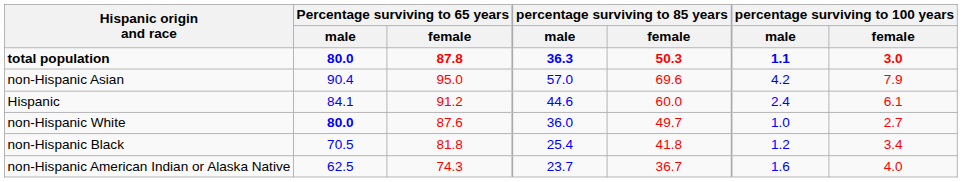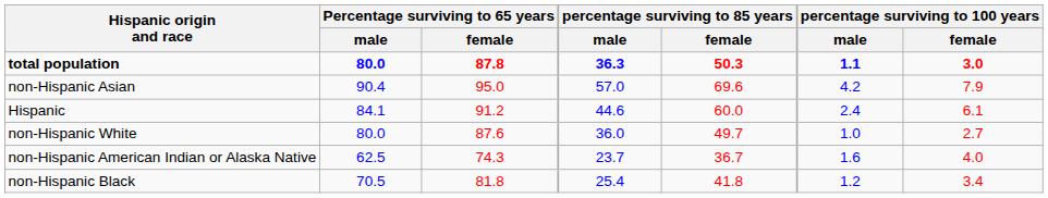 <table class="wikitable sortable mw-datatable" style="text-align:center;">
 <tr>
 <th rowspan=2 style="vertical-align:middle;">Hispanic origin<br>and race</th>
 <th colspan=2>Percentage surviving to 65 years</th>
 <th colspan=2 style="border-left-width:2px;">percentage surviving to 85 years</th>
 <th colspan=2 style="border-left-width:2px;">percentage surviving to 100 years</th>
 </tr>
 <tr>
 <th style="vertical-align:middle;">male</th>
 <th style="vertical-align:middle;">female</th>
 <th style="vertical-align:middle;border-left-width:2px;">male</th>
 <th style="vertical-align:middle;">female</th>
 <th style="vertical-align:middle;border-left-width:2px;">male</th>
 <th style="vertical-align:middle;">female</th>
 </tr>
 <tr>
 <td style="text-align:left;"><strong>total population</strong></td>
 <td style="color:blue;"><strong>80.0</strong></td>
 <td style="color:red;"><strong>87.8</strong></td>
 <td style="color:blue;border-left-width:2px;"><strong>36.3</strong></td>
 <td style="color:red;"><strong>50.3</strong></td>
 <td style="color:blue;border-left-width:2px;"><strong>1.1</strong></td>
 <td style="color:red;"><strong>3.0</strong></td>
 </tr>
 <tr>
 <td style="text-align:left;">non-Hispanic Asian</td>
 <td style="color:blue;">90.4</td>
 <td style="color:red;">95.0</td>
 <td style="color:blue;border-left-width:2px;">57.0</td>
 <td style="color:red;">69.6</td>
 <td style="color:blue;border-left-width:2px;">4.2</td>
 <td style="color:red;">7.9</td>
 </tr>
 <tr>
 <td style="text-align:left;">Hispanic</td>
 <td style="color:blue;">84.1</td>
 <td style="color:red;">91.2</td>
 <td style="color:blue;border-left-width:2px;">44.6</td>
 <td style="color:red;">60.0</td>
 <td style="color:blue;border-left-width:2px;">2.4</td>
 <td style="color:red;">6.1</td>
 </tr>
 <tr>
 <td style="text-align:left;">non-Hispanic White</td>
-<td style="color:blue;"><strong>80.0</strong></td>
+<td style="color:blue;">80.0</td>
 <td style="color:red;">87.6</td>
 <td style="color:blue;border-left-width:2px;">36.0</td>
 <td style="color:red;">49.7</td>
 <td style="color:blue;border-left-width:2px;">1.0</td>
 <td style="color:red;">2.7</td>
+</tr>
+<tr>
+<td style="text-align:left;">non-Hispanic American Indian or Alaska Native</td>
+<td style="color:blue;">62.5</td>
+<td style="color:red;">74.3</td>
+<td style="color:blue;border-left-width:2px;">23.7</td>
+<td style="color:red;">36.7</td>
+<td style="color:blue;border-left-width:2px;">1.6</td>
+<td style="color:red;">4.0</td>
 </tr>
 <tr>
 <td style="text-align:left;">non-Hispanic Black</td>
 <td style="color:blue;">70.5</td>
 <td style="color:red;">81.8</td>
 <td style="color:blue;border-left-width:2px;">25.4</td>
 <td style="color:red;">41.8</td>
 <td style="color:blue;border-left-width:2px;">1.2</td>
 <td style="color:red;">3.4</td>
 </tr>
-<tr>
-<td style="text-align:left;">non-Hispanic American Indian or Alaska Native</td>
-<td style="color:blue;">62.5</td>
-<td style="color:red;">74.3</td>
-<td style="color:blue;border-left-width:2px;">23.7</td>
-<td style="color:red;">36.7</td>
-<td style="color:blue;border-left-width:2px;">1.6</td>
-<td style="color:red;">4.0</td>
-</tr>
 </table>
